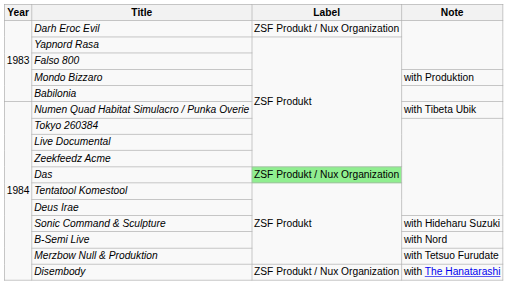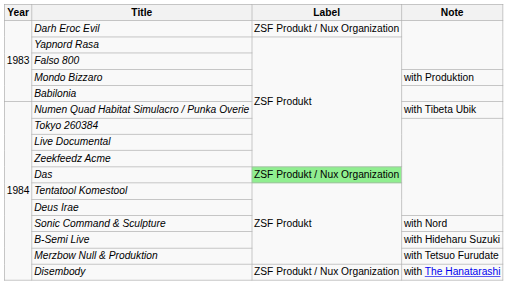 <table class="wikitable">
 <tr>
 <th>Year</th>
 <th>Title</th>
 <th>Label</th>
 <th>Note</th>
 </tr>
 <tr>
 <td rowspan="5">1983</td>
 <td><em>Darh Eroc Evil</em></td>
 <td>ZSF Produkt / Nux Organization</td>
 <td rowspan="3"></td>
 </tr>
 <tr>
 <td><em>Yapnord Rasa</em></td>
 <td rowspan="8">ZSF Produkt</td>
 </tr>
 <tr>
 <td><em>Falso 800</em></td>
 </tr>
 <tr>
 <td><em>Mondo Bizzaro</em></td>
 <td>with Produktion</td>
 </tr>
 <tr>
 <td><em>Babilonia</em></td>
 <td></td>
 </tr>
 <tr>
 <td rowspan="11">1984</td>
 <td><em>Numen Quad Habitat Simulacro / Punka Overie</em></td>
 <td>with Tibeta Ubik</td>
 </tr>
 <tr>
 <td><em>Tokyo 260384</em></td>
 <td rowspan="6"></td>
 </tr>
 <tr>
 <td><em>Live Documental</em></td>
 </tr>
 <tr>
 <td><em>Zeekfeedz Acme</em></td>
 </tr>
 <tr>
 <td><em>Das</em></td>
 <td style="background: lightgreen;">ZSF Produkt / Nux Organization</td>
 </tr>
 <tr>
 <td><em>Tentatool Komestool</em></td>
 <td rowspan="5">ZSF Produkt</td>
 </tr>
 <tr>
 <td><em>Deus Irae</em></td>
 </tr>
 <tr>
 <td><em>Sonic Command & Sculpture</em></td>
-<td>with Hideharu Suzuki</td>
+<td>with Nord</td>
 </tr>
 <tr>
 <td><em>B-Semi Live</em></td>
-<td>with Nord</td>
+<td>with Hideharu Suzuki</td>
 </tr>
 <tr>
 <td><em>Merzbow Null & Produktion</em></td>
 <td>with Tetsuo Furudate</td>
 </tr>
 <tr>
 <td><em>Disembody</em></td>
 <td>ZSF Produkt / Nux Organization</td>
 <td>with <a href='#'>The Hanatarashi</a></td>
 </tr>
 </table>
